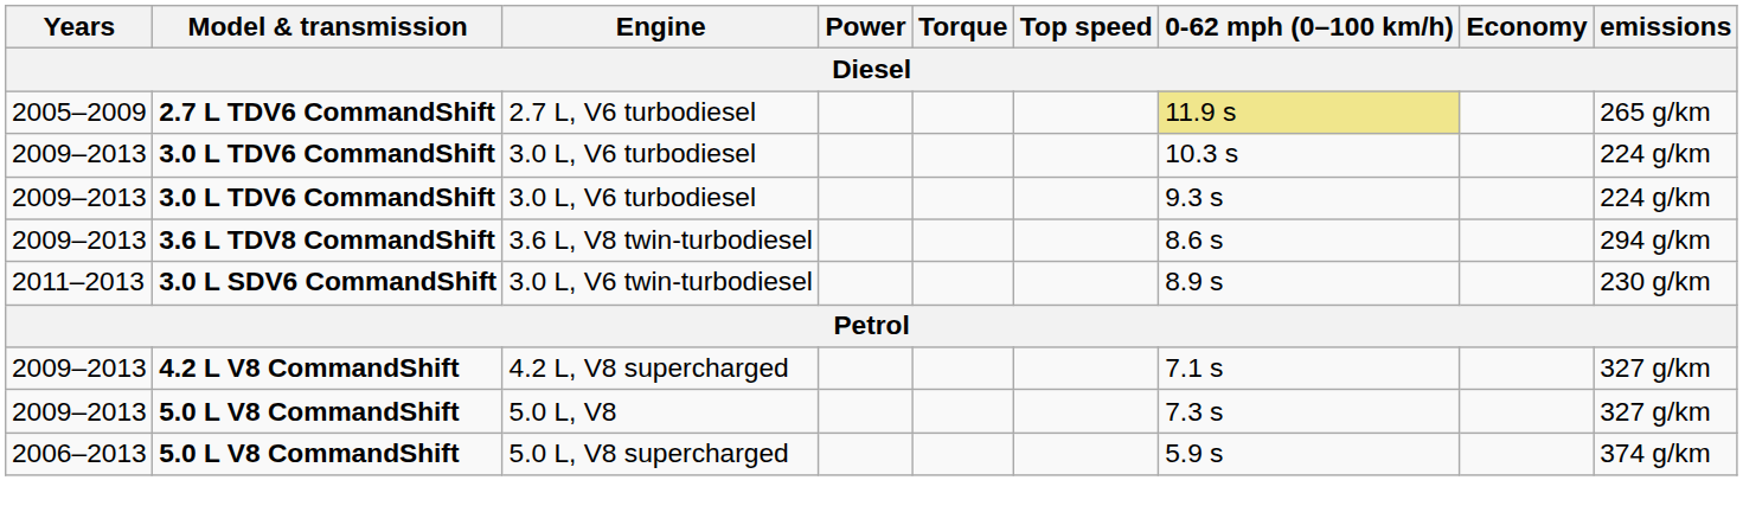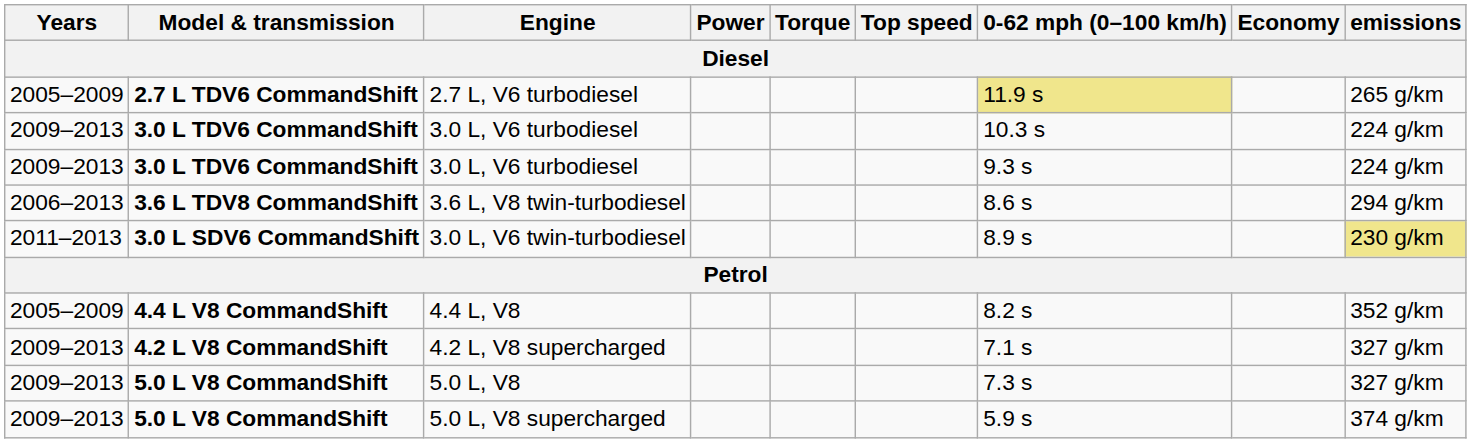 <table class="wikitable">
 <tr>
 <th>Years</th>
 <th>Model & transmission</th>
 <th>Engine</th>
 <th>Power</th>
 <th>Torque</th>
 <th>Top speed</th>
 <th>0-62 mph (0–100 km/h)</th>
 <th>Economy</th>
 <th> emissions</th>
 </tr>
 <tr>
 <th colspan=9>Diesel</th>
 </tr>
 <tr>
 <td>2005–2009</td>
 <td><strong>2.7 L TDV6 CommandShift</strong></td>
 <td>2.7 L, V6 turbodiesel</td>
 <td></td>
 <td></td>
 <td></td>
 <td style="background: khaki;">11.9 s</td>
 <td></td>
 <td>265 g/km</td>
 </tr>
 <tr>
 <td>2009–2013</td>
 <td><strong>3.0 L TDV6 CommandShift</strong></td>
 <td>3.0 L, V6 turbodiesel</td>
 <td></td>
 <td></td>
 <td></td>
 <td>10.3 s</td>
 <td></td>
 <td>224 g/km</td>
 </tr>
 <tr>
 <td>2009–2013</td>
 <td><strong>3.0 L TDV6 CommandShift</strong></td>
 <td>3.0 L, V6 turbodiesel</td>
 <td></td>
 <td></td>
 <td></td>
 <td>9.3 s</td>
 <td></td>
 <td>224 g/km</td>
 </tr>
 <tr>
-<td>2009–2013</td>
+<td>2006–2013</td>
 <td><strong>3.6 L TDV8 CommandShift</strong></td>
 <td>3.6 L, V8 twin-turbodiesel</td>
 <td></td>
 <td></td>
 <td></td>
 <td>8.6 s</td>
 <td></td>
 <td>294 g/km</td>
 </tr>
 <tr>
 <td>2011–2013</td>
 <td><strong>3.0 L SDV6 CommandShift</strong></td>
 <td>3.0 L, V6 twin-turbodiesel</td>
 <td></td>
 <td></td>
 <td></td>
 <td>8.9 s</td>
 <td></td>
-<td>230 g/km</td>
+<td style="background: khaki;">230 g/km</td>
 </tr>
 <tr>
 <th colspan=9>Petrol</th>
+</tr>
+<tr>
+<td>2005–2009</td>
+<td><strong>4.4 L V8 CommandShift</strong></td>
+<td>4.4 L, V8</td>
+<td></td>
+<td></td>
+<td></td>
+<td>8.2 s</td>
+<td></td>
+<td>352 g/km</td>
 </tr>
 <tr>
 <td>2009–2013</td>
 <td><strong>4.2 L V8 CommandShift</strong></td>
 <td>4.2 L, V8 supercharged</td>
 <td></td>
 <td></td>
 <td></td>
 <td>7.1 s</td>
 <td></td>
 <td>327 g/km</td>
 </tr>
 <tr>
 <td>2009–2013</td>
 <td><strong>5.0 L V8 CommandShift</strong></td>
 <td>5.0 L, V8</td>
 <td></td>
 <td></td>
 <td></td>
 <td>7.3 s</td>
 <td></td>
 <td>327 g/km</td>
 </tr>
 <tr>
-<td>2006–2013</td>
+<td>2009–2013</td>
 <td><strong>5.0 L V8 CommandShift</strong></td>
 <td>5.0 L, V8 supercharged</td>
 <td></td>
 <td></td>
 <td></td>
 <td>5.9 s</td>
 <td></td>
 <td>374 g/km</td>
 </tr>
 </table>
